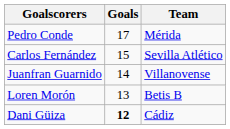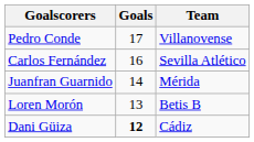 <table class="wikitable sortable">
 <tr>
 <th>Goalscorers</th>
 <th>Goals</th>
 <th>Team</th>
 </tr>
 <tr>
 <td> <a href='#'>Pedro Conde</a></td>
 <td style="text-align:center;">17</td>
-<td><a href='#'>Mérida</a></td>
+<td><a href='#'>Villanovense</a></td>
 </tr>
 <tr>
 <td> <a href='#'>Carlos Fernández</a></td>
-<td style="text-align:center;">15</td>
+<td style="text-align:center;">16</td>
 <td><a href='#'>Sevilla Atlético</a></td>
 </tr>
 <tr>
 <td> <a href='#'>Juanfran Guarnido</a></td>
 <td style="text-align:center;">14</td>
-<td><a href='#'>Villanovense</a></td>
+<td><a href='#'>Mérida</a></td>
 </tr>
 <tr>
 <td> <a href='#'>Loren Morón</a></td>
 <td style="text-align:center;">13</td>
 <td><a href='#'>Betis B</a></td>
 </tr>
 <tr>
 <td> <a href='#'>Dani Güiza</a></td>
 <td style="text-align:center;"><strong>12</strong></td>
 <td><a href='#'>Cádiz</a></td>
 </tr>
 </table>
